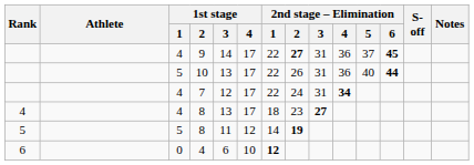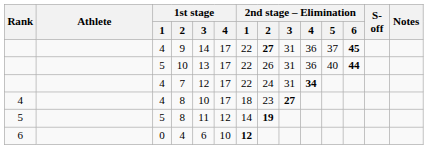 <table class="wikitable" style="text-align:center">
 <tr>
 <th rowspan=2 width=40>Rank</th>
 <th rowspan=2 width=250>Athlete</th>
 <th colspan=4>1st stage</th>
 <th colspan=6>2nd stage – Elimination</th>
 <th rowspan=2 width=35>S-off</th>
 <th rowspan=2 width=45>Notes</th>
 </tr>
 <tr>
 <th width=30>1</th>
 <th width=30>2</th>
 <th width=30>3</th>
 <th width=30>4</th>
 <th width=30>1</th>
 <th width=30>2</th>
 <th width=30>3</th>
 <th width=30>4</th>
 <th width=30>5</th>
 <th width=30>6</th>
 </tr>
 <tr>
 <td></td>
 <td align=left></td>
 <td>4</td>
 <td>9</td>
 <td>14</td>
 <td>17</td>
 <td>22</td>
 <td><strong>27</strong></td>
 <td>31</td>
 <td>36</td>
 <td>37</td>
 <td><strong>45</strong></td>
 <td></td>
 <td></td>
 </tr>
 <tr>
 <td></td>
 <td align=left></td>
 <td>5</td>
 <td>10</td>
 <td>13</td>
 <td>17</td>
 <td>22</td>
 <td>26</td>
 <td>31</td>
 <td>36</td>
 <td>40</td>
 <td><strong>44</strong></td>
 <td></td>
 <td></td>
 </tr>
 <tr>
 <td></td>
 <td align=left></td>
 <td>4</td>
 <td>7</td>
 <td>12</td>
 <td>17</td>
 <td>22</td>
 <td>24</td>
 <td>31</td>
 <td><strong>34</strong></td>
 <td></td>
 <td></td>
 <td></td>
 <td></td>
 </tr>
 <tr>
 <td>4</td>
 <td align=left></td>
 <td>4</td>
 <td>8</td>
-<td>13</td>
+<td>10</td>
 <td>17</td>
 <td>18</td>
 <td>23</td>
 <td><strong>27</strong></td>
 <td></td>
 <td></td>
 <td></td>
 <td></td>
 <td></td>
 </tr>
 <tr>
 <td>5</td>
 <td align=left></td>
 <td>5</td>
 <td>8</td>
 <td>11</td>
 <td>12</td>
 <td>14</td>
 <td><strong>19</strong></td>
 <td></td>
 <td></td>
 <td></td>
 <td></td>
 <td></td>
 <td></td>
 </tr>
 <tr>
 <td>6</td>
 <td align=left></td>
 <td>0</td>
 <td>4</td>
 <td>6</td>
 <td>10</td>
 <td><strong>12</strong></td>
 <td></td>
 <td></td>
 <td></td>
 <td></td>
 <td></td>
 <td></td>
 <td></td>
 </tr>
 </table>
